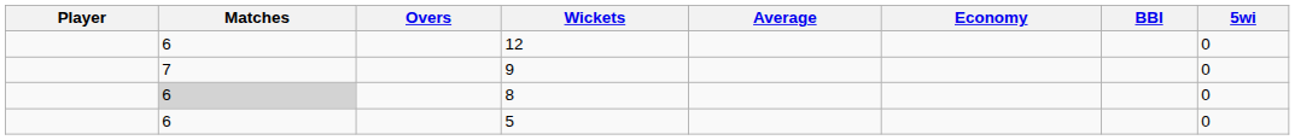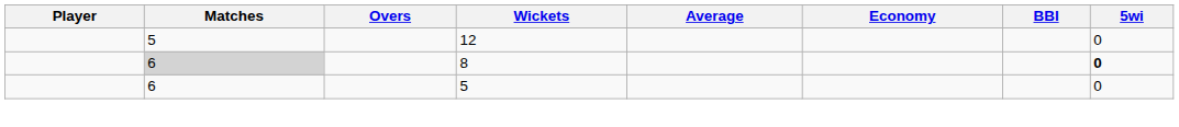 <table class="wikitable sortable" style="width:80%;">
 <tr>
 <th>Player</th>
 <th>Matches</th>
 <th><a href='#'>Overs</a></th>
 <th><a href='#'>Wickets</a></th>
 <th><a href='#'>Average</a></th>
 <th><a href='#'>Economy</a></th>
 <th><a href='#'>BBI</a></th>
 <th><a href='#'>5wi</a></th>
 </tr>
 <tr>
 <td></td>
-<td>6</td>
+<td>5</td>
 <td></td>
 <td>12</td>
-<td></td>
-<td></td>
-<td></td>
-<td>0</td>
-</tr>
-<tr>
-<td></td>
-<td>7</td>
-<td></td>
-<td>9</td>
 <td></td>
 <td></td>
 <td></td>
 <td>0</td>
 </tr>
 <tr>
 <td></td>
 <td style="background: lightgrey;">6</td>
 <td></td>
 <td>8</td>
 <td></td>
 <td></td>
 <td></td>
-<td>0</td>
+<td><strong>0</strong></td>
 </tr>
 <tr>
 <td></td>
 <td>6</td>
 <td></td>
 <td>5</td>
 <td></td>
 <td></td>
 <td></td>
 <td>0</td>
 </tr>
 </table>
